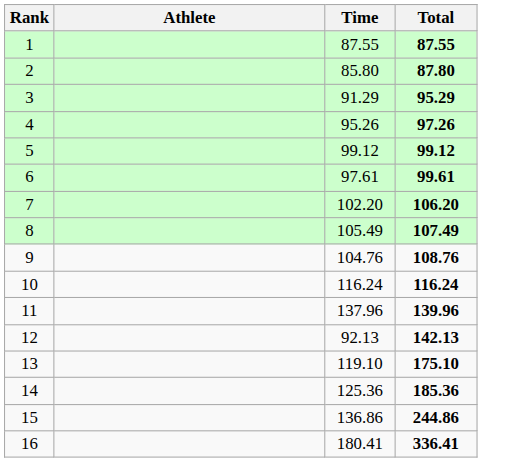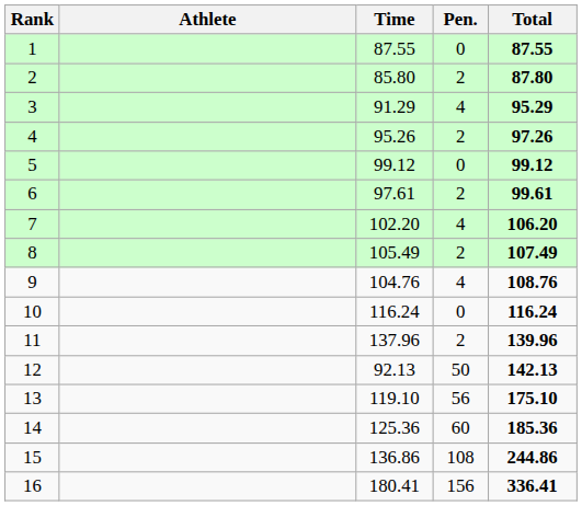 <table class=wikitable style="text-align:center">
 <tr>
 <th width=40>Rank</th>
 <th width=250>Athlete</th>
 <th width=60>Time</th>
+<th width=40>Pen.</th>
 <th width=70>Total</th>
 </tr>
 <tr bgcolor="ccffcc">
 <td>1</td>
 <td align=left></td>
 <td>87.55</td>
+<td>0</td>
 <td><strong>87.55</strong></td>
 </tr>
 <tr bgcolor="ccffcc">
 <td>2</td>
 <td align=left></td>
 <td>85.80</td>
+<td>2</td>
 <td><strong>87.80</strong></td>
 </tr>
 <tr bgcolor="ccffcc">
 <td>3</td>
 <td align=left></td>
 <td>91.29</td>
+<td>4</td>
 <td><strong>95.29</strong></td>
 </tr>
 <tr bgcolor="ccffcc">
 <td>4</td>
 <td align=left></td>
 <td>95.26</td>
+<td>2</td>
 <td><strong>97.26</strong></td>
 </tr>
 <tr bgcolor="ccffcc">
 <td>5</td>
 <td align=left></td>
 <td>99.12</td>
+<td>0</td>
 <td><strong>99.12</strong></td>
 </tr>
 <tr bgcolor="ccffcc">
 <td>6</td>
 <td align=left></td>
 <td>97.61</td>
+<td>2</td>
 <td><strong>99.61</strong></td>
 </tr>
 <tr bgcolor="ccffcc">
 <td>7</td>
 <td align=left></td>
 <td>102.20</td>
+<td>4</td>
 <td><strong>106.20</strong></td>
 </tr>
 <tr bgcolor="ccffcc">
 <td>8</td>
 <td align=left></td>
 <td>105.49</td>
+<td>2</td>
 <td><strong>107.49</strong></td>
 </tr>
 <tr>
 <td>9</td>
 <td align=left></td>
 <td>104.76</td>
+<td>4</td>
 <td><strong>108.76</strong></td>
 </tr>
 <tr>
 <td>10</td>
 <td align=left></td>
 <td>116.24</td>
+<td>0</td>
 <td><strong>116.24</strong></td>
 </tr>
 <tr>
 <td>11</td>
 <td align=left></td>
 <td>137.96</td>
+<td>2</td>
 <td><strong>139.96</strong></td>
 </tr>
 <tr>
 <td>12</td>
 <td align=left></td>
 <td>92.13</td>
+<td>50</td>
 <td><strong>142.13</strong></td>
 </tr>
 <tr>
 <td>13</td>
 <td align=left></td>
 <td>119.10</td>
+<td>56</td>
 <td><strong>175.10</strong></td>
 </tr>
 <tr>
 <td>14</td>
 <td align=left></td>
 <td>125.36</td>
+<td>60</td>
 <td><strong>185.36</strong></td>
 </tr>
 <tr>
 <td>15</td>
 <td align=left></td>
 <td>136.86</td>
+<td>108</td>
 <td><strong>244.86</strong></td>
 </tr>
 <tr>
 <td>16</td>
 <td align=left></td>
 <td>180.41</td>
+<td>156</td>
 <td><strong>336.41</strong></td>
 </tr>
 </table>
